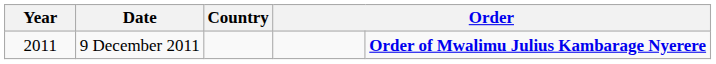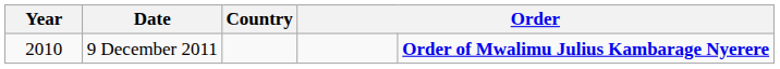 <table class="wikitable" style="text-align:left;">
 <tr>
 <th width="60px">Year</th>
 <th>Date</th>
 <th>Country</th>
 <th colspan="2"><a href='#'>Order</a></th>
 </tr>
 <tr>
-<td align="center">2011</td>
+<td align="center">2010</td>
 <td>9 December 2011</td>
 <td></td>
 <td width="80px"></td>
 <td><strong><a href='#'>Order of Mwalimu Julius Kambarage Nyerere</a></strong></td>
 </tr>
 </table>
